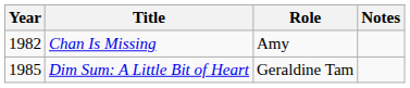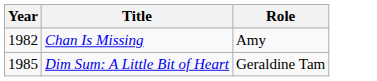 <table class="wikitable">
 <tr>
 <th>Year</th>
 <th>Title</th>
 <th>Role</th>
-<th>Notes</th>
 </tr>
 <tr>
 <td>1982</td>
 <td><em><a href='#'>Chan Is Missing</a></em></td>
 <td>Amy</td>
-<td></td>
 </tr>
 <tr>
 <td>1985</td>
 <td><em><a href='#'>Dim Sum: A Little Bit of Heart</a></em></td>
 <td>Geraldine Tam</td>
-<td></td>
 </tr>
 </table>
